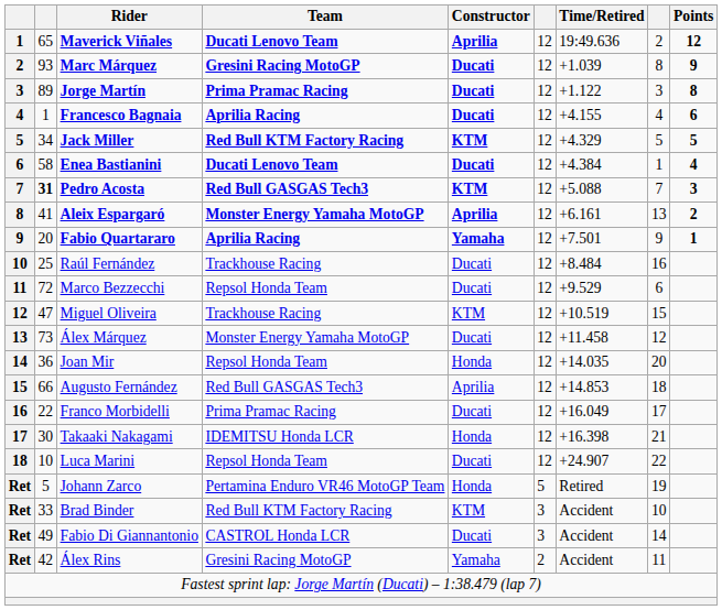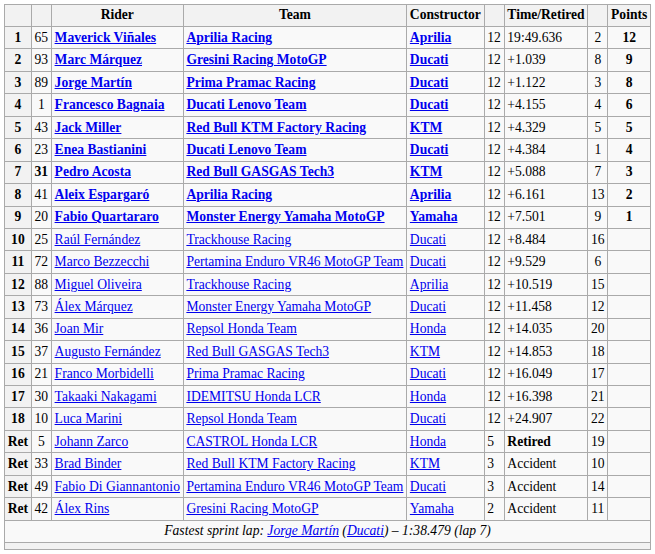 <table class="wikitable sortable" style="font-size: 85%;">
 <tr>
 <th scope="col"></th>
 <th scope="col"></th>
 <th scope="col">Rider</th>
 <th scope="col">Team</th>
 <th scope="col">Constructor</th>
 <th scope="col" class="unsortable"></th>
 <th scope="col" class="unsortable">Time/Retired</th>
 <th scope="col"></th>
 <th scope="col">Points</th>
 </tr>
 <tr>
 <th scope="row">1</th>
 <td align="center">65</td>
 <td data-sort-value="vin"> <strong><a href='#'>Maverick Viñales</a></strong></td>
-<td><strong><a href='#'>Ducati Lenovo Team</a></strong></td>
+<td><strong><a href='#'>Aprilia Racing</a></strong></td>
 <td><strong><a href='#'>Aprilia</a></strong></td>
 <td>12</td>
 <td>19:49.636</td>
 <td align="center">2</td>
 <td align="center"><strong>12</strong></td>
 </tr>
 <tr>
 <th scope="row">2</th>
 <td align="center">93</td>
 <td data-sort-value="marqm"> <strong><a href='#'>Marc Márquez</a></strong></td>
 <td><strong><a href='#'>Gresini Racing MotoGP</a></strong></td>
 <td><strong><a href='#'>Ducati</a></strong></td>
 <td>12</td>
 <td>+1.039</td>
 <td align="center">8</td>
 <td align="center"><strong>9</strong></td>
 </tr>
 <tr>
 <th scope="row">3</th>
 <td align="center">89</td>
 <td data-sort-value="mart"> <strong><a href='#'>Jorge Martín</a></strong></td>
 <td><strong><a href='#'>Prima Pramac Racing</a></strong></td>
 <td><strong><a href='#'>Ducati</a></strong></td>
 <td>12</td>
 <td>+1.122</td>
 <td align="center">3</td>
 <td align="center"><strong>8</strong></td>
 </tr>
 <tr>
 <th scope="row">4</th>
 <td align="center">1</td>
 <td data-sort-value="bag"> <strong><a href='#'>Francesco Bagnaia</a></strong></td>
-<td><strong><a href='#'>Aprilia Racing</a></strong></td>
+<td><strong><a href='#'>Ducati Lenovo Team</a></strong></td>
 <td><strong><a href='#'>Ducati</a></strong></td>
 <td>12</td>
 <td>+4.155</td>
 <td align="center">4</td>
 <td align="center"><strong>6</strong></td>
 </tr>
 <tr>
 <th scope="row">5</th>
-<td align="center">34</td>
+<td align="center">43</td>
 <td data-sort-value="mil"> <strong><a href='#'>Jack Miller</a></strong></td>
 <td><strong><a href='#'>Red Bull KTM Factory Racing</a></strong></td>
 <td><strong><a href='#'>KTM</a></strong></td>
 <td>12</td>
 <td>+4.329</td>
 <td align="center">5</td>
 <td align="center"><strong>5</strong></td>
 </tr>
 <tr>
 <th scope="row">6</th>
-<td align="center">58</td>
+<td align="center">23</td>
 <td data-sort-value="bas"> <strong><a href='#'>Enea Bastianini</a></strong></td>
 <td><strong><a href='#'>Ducati Lenovo Team</a></strong></td>
 <td><strong><a href='#'>Ducati</a></strong></td>
 <td>12</td>
 <td>+4.384</td>
 <td align="center">1</td>
 <td align="center"><strong>4</strong></td>
 </tr>
 <tr>
 <th scope="row">7</th>
 <td align="center"><strong>31</strong></td>
 <td data-sort-value="aco"> <strong><a href='#'>Pedro Acosta</a></strong></td>
 <td><strong><a href='#'>Red Bull GASGAS Tech3</a></strong></td>
 <td><strong><a href='#'>KTM</a></strong></td>
 <td>12</td>
 <td>+5.088</td>
 <td align="center">7</td>
 <td align="center"><strong>3</strong></td>
 </tr>
 <tr>
 <th scope="row">8</th>
 <td align="center">41</td>
 <td data-sort-value="esp"> <strong><a href='#'>Aleix Espargaró</a></strong></td>
-<td><strong><a href='#'>Monster Energy Yamaha MotoGP</a></strong></td>
+<td><strong><a href='#'>Aprilia Racing</a></strong></td>
 <td><strong><a href='#'>Aprilia</a></strong></td>
 <td>12</td>
 <td>+6.161</td>
 <td align="center">13</td>
 <td align="center"><strong>2</strong></td>
 </tr>
 <tr>
 <th scope="row">9</th>
 <td align="center">20</td>
 <td data-sort-value="qua"> <strong><a href='#'>Fabio Quartararo</a></strong></td>
-<td><strong><a href='#'>Aprilia Racing</a></strong></td>
+<td><strong><a href='#'>Monster Energy Yamaha MotoGP</a></strong></td>
 <td><strong><a href='#'>Yamaha</a></strong></td>
 <td>12</td>
 <td>+7.501</td>
 <td align="center">9</td>
 <td align="center"><strong>1</strong></td>
 </tr>
 <tr>
 <th scope="row">10</th>
 <td align="center">25</td>
 <td data-sort-value="ferr"> <a href='#'>Raúl Fernández</a></td>
 <td><a href='#'>Trackhouse Racing</a></td>
 <td><a href='#'>Ducati</a></td>
 <td>12</td>
 <td>+8.484</td>
 <td align="center">16</td>
 <td align="center"></td>
 </tr>
 <tr>
 <th scope="row">11</th>
 <td align="center">72</td>
 <td data-sort-value="bez"> <a href='#'>Marco Bezzecchi</a></td>
-<td><a href='#'>Repsol Honda Team</a></td>
+<td><a href='#'>Pertamina Enduro VR46 MotoGP Team</a></td>
 <td><a href='#'>Ducati</a></td>
 <td>12</td>
 <td>+9.529</td>
 <td align="center">6</td>
 <td></td>
 </tr>
 <tr>
 <th scope="row">12</th>
-<td align="center">47</td>
+<td align="center">88</td>
 <td data-sort-value="oli"> <a href='#'>Miguel Oliveira</a></td>
 <td><a href='#'>Trackhouse Racing</a></td>
-<td><a href='#'>KTM</a></td>
+<td><a href='#'>Aprilia</a></td>
 <td>12</td>
 <td>+10.519</td>
 <td align="center">15</td>
 <td align="center"></td>
 </tr>
 <tr>
 <th scope="row">13</th>
 <td align="center">73</td>
 <td data-sort-value="marqa"> <a href='#'>Álex Márquez</a></td>
 <td><a href='#'>Monster Energy Yamaha MotoGP</a></td>
 <td><a href='#'>Ducati</a></td>
 <td>12</td>
 <td>+11.458</td>
 <td align="center">12</td>
 <td align="center"></td>
 </tr>
 <tr>
 <th scope="row">14</th>
 <td align="center">36</td>
 <td data-sort-value="mir"> <a href='#'>Joan Mir</a></td>
 <td><a href='#'>Repsol Honda Team</a></td>
 <td><a href='#'>Honda</a></td>
 <td>12</td>
 <td>+14.035</td>
 <td align="center">20</td>
 <td align="center"></td>
 </tr>
 <tr>
 <th scope="row">15</th>
-<td align="center">66</td>
+<td align="center">37</td>
 <td data-sort-value="fera"> <a href='#'>Augusto Fernández</a></td>
 <td><a href='#'>Red Bull GASGAS Tech3</a></td>
-<td><a href='#'>Aprilia</a></td>
+<td><a href='#'>KTM</a></td>
 <td>12</td>
 <td>+14.853</td>
 <td align="center">18</td>
 <td align="center"></td>
 </tr>
 <tr>
 <th scope="row">16</th>
-<td align="center">22</td>
+<td align="center">21</td>
 <td data-sort-value="mor"> <a href='#'>Franco Morbidelli</a></td>
 <td><a href='#'>Prima Pramac Racing</a></td>
 <td><a href='#'>Ducati</a></td>
 <td>12</td>
 <td>+16.049</td>
 <td align="center">17</td>
 <td align="center"></td>
 </tr>
 <tr>
 <th scope="row">17</th>
 <td align="center">30</td>
 <td data-sort-value="nak"> <a href='#'>Takaaki Nakagami</a></td>
 <td><a href='#'>IDEMITSU Honda LCR</a></td>
 <td><a href='#'>Honda</a></td>
 <td>12</td>
 <td>+16.398</td>
 <td align="center">21</td>
 <td align="center"></td>
 </tr>
 <tr>
 <th scope="row">18</th>
 <td align="center">10</td>
 <td data-sort-value="mari"> <a href='#'>Luca Marini</a></td>
 <td><a href='#'>Repsol Honda Team</a></td>
 <td><a href='#'>Ducati</a></td>
 <td>12</td>
 <td>+24.907</td>
 <td align="center">22</td>
 <td align="center"></td>
 </tr>
 <tr>
 <th scope="row">Ret</th>
 <td align="center">5</td>
 <td data-sort-value="zar"> <a href='#'>Johann Zarco</a></td>
-<td><a href='#'>Pertamina Enduro VR46 MotoGP Team</a></td>
+<td><a href='#'>CASTROL Honda LCR</a></td>
 <td><a href='#'>Honda</a></td>
 <td>5</td>
-<td>Retired</td>
+<td><strong>Retired</strong></td>
 <td align="center">19</td>
 <td align="center"></td>
 </tr>
 <tr>
 <th scope="row">Ret</th>
 <td align="center">33</td>
 <td data-sort-value="bin"> <a href='#'>Brad Binder</a></td>
 <td><a href='#'>Red Bull KTM Factory Racing</a></td>
 <td><a href='#'>KTM</a></td>
 <td>3</td>
 <td>Accident</td>
 <td align="center">10</td>
 <td align="center"></td>
 </tr>
 <tr>
 <th scope="row">Ret</th>
 <td align="center">49</td>
 <td data-sort-value="dig"> <a href='#'>Fabio Di Giannantonio</a></td>
-<td><a href='#'>CASTROL Honda LCR</a></td>
+<td><a href='#'>Pertamina Enduro VR46 MotoGP Team</a></td>
 <td><a href='#'>Ducati</a></td>
 <td>3</td>
 <td>Accident</td>
 <td align="center">14</td>
 <td align="center"></td>
 </tr>
 <tr>
 <th scope="row">Ret</th>
 <td align="center">42</td>
 <td data-sort-value="rin"> <a href='#'>Álex Rins</a></td>
 <td><a href='#'>Gresini Racing MotoGP</a></td>
 <td><a href='#'>Yamaha</a></td>
 <td>2</td>
 <td>Accident</td>
 <td align="center">11</td>
 <td align="center"></td>
 </tr>
 <tr class="sortbottom">
 <td colspan="9" style="text-align:center"><em>Fastest sprint lap:  <a href='#'>Jorge Martín</a> (<a href='#'>Ducati</a>) – 1:38.479 (lap 7)</em></td>
 </tr>
 <tr>
 <th colspan=9></th>
 </tr>
 </table>
